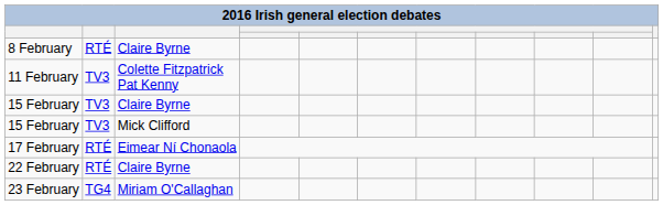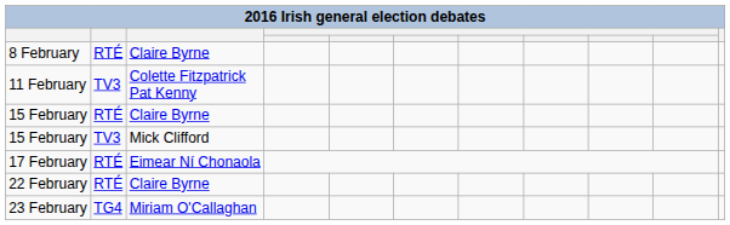 <table class="wikitable" style="font-size:100%">
 <tr>
 <th style="background:#B0C4DE" colspan="15">2016 Irish general election debates</th>
 </tr>
 <tr>
 <th style="white-space:nowrap;" rowspan="2"></th>
 <th rowspan="2"></th>
 <th rowspan="2"></th>
 <th scope="col" colspan="7">    </th>
 <th rowspan="2"></th>
 </tr>
 <tr>
 <th scope="col" style="width:4em;"></th>
 <th scope="col" style="width:4em;"></th>
 <th scope="col" style="width:4em;"></th>
 <th scope="col" style="width:4em;"></th>
 <th scope="col" style="width:4em;"></th>
 <th scope="col" style="width:4em;"></th>
 <th scope="col" style="width:4em;"></th>
 </tr>
 <tr>
 <td style="white-space:nowrap;">8 February</td>
 <td style="white-space:nowrap;"><a href='#'>RTÉ</a></td>
 <td style="white-space:nowrap;"><a href='#'>Claire Byrne</a></td>
 <td></td>
 <td></td>
 <td></td>
 <td></td>
 <td></td>
 <td></td>
 <td></td>
 <td></td>
 </tr>
 <tr>
 <td style="white-space:nowrap;">11 February</td>
 <td style="white-space:nowrap;"><a href='#'>TV3</a></td>
 <td style="white-space:nowrap;"><a href='#'>Colette Fitzpatrick</a><br><a href='#'>Pat Kenny</a></td>
 <td></td>
 <td></td>
 <td></td>
 <td></td>
 <td></td>
 <td></td>
 <td></td>
 <td></td>
 </tr>
 <tr>
 <td style="white-space:nowrap;">15 February</td>
-<td style="white-space:nowrap;"><a href='#'>TV3</a></td>
+<td style="white-space:nowrap;"><a href='#'>RTÉ</a></td>
 <td style="white-space:nowrap;"><a href='#'>Claire Byrne</a></td>
 <td></td>
 <td></td>
 <td></td>
 <td></td>
 <td></td>
 <td></td>
 <td></td>
 <td></td>
 </tr>
 <tr>
 <td style="white-space:nowrap;">15 February</td>
 <td style="white-space:nowrap;"><a href='#'>TV3</a></td>
 <td style="white-space:nowrap;">Mick Clifford</td>
 <td></td>
 <td></td>
 <td></td>
 <td></td>
 <td></td>
 <td></td>
 <td></td>
 <td></td>
 </tr>
 <tr>
 <td style="white-space:nowrap;">17 February</td>
 <td style="white-space:nowrap;"><a href='#'>RTÉ</a></td>
 <td style="white-space:nowrap;"><a href='#'>Eimear Ní Chonaola</a></td>
 <td colspan=7 align=center></td>
 <td></td>
 </tr>
 <tr>
 <td style="white-space:nowrap;">22 February</td>
 <td style="white-space:nowrap;"><a href='#'>RTÉ</a></td>
 <td style="white-space:nowrap;"><a href='#'>Claire Byrne</a></td>
 <td></td>
 <td></td>
 <td></td>
 <td></td>
 <td></td>
 <td></td>
 <td></td>
 <td></td>
 </tr>
 <tr>
 <td style="white-space:nowrap;">23 February</td>
 <td style="white-space:nowrap;"><a href='#'>TG4</a></td>
 <td style="white-space:nowrap;"><a href='#'>Miriam O'Callaghan</a></td>
 <td></td>
 <td></td>
 <td></td>
 <td></td>
 <td></td>
 <td></td>
 <td></td>
 <td></td>
 </tr>
 </table>
